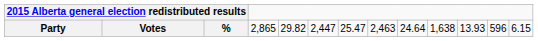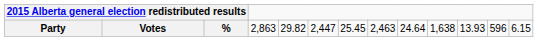 <table class=wikitable>
 <tr>
 <th colspan=4><a href='#'>2015 Alberta general election</a> redistributed results</th>
 </tr>
 <tr>
 <th colspan=2>Party</th>
 <th>Votes</th>
 <th>%<br></th>
-<td align=right>2,865</td>
+<td align=right>2,863</td>
 <td align=right>29.82<br></td>
 <td align=right>2,447</td>
-<td align=right>25.47<br></td>
+<td align=right>25.45<br></td>
 <td align=right>2,463</td>
 <td align=right>24.64<br></td>
 <td align=right>1,638</td>
 <td align=right>13.93<br></td>
 <td align=right>596</td>
 <td align=right>6.15<br></td>
 </tr>
 </table>
